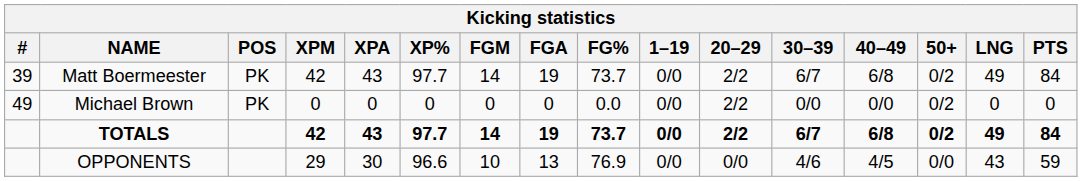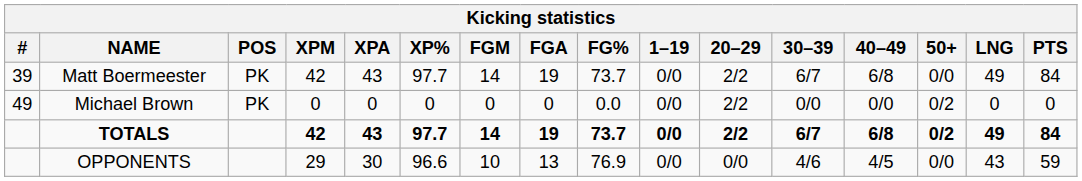 <table style="width:60%; text-align:center;" class="wikitable collapsible collapsed">
 <tr>
 <th colspan="16">Kicking statistics</th>
 </tr>
 <tr>
 <th>#</th>
 <th>NAME</th>
 <th>POS</th>
 <th>XPM</th>
 <th>XPA</th>
 <th>XP%</th>
 <th>FGM</th>
 <th>FGA</th>
 <th>FG%</th>
 <th>1–19</th>
 <th>20–29</th>
 <th>30–39</th>
 <th>40–49</th>
 <th>50+</th>
 <th>LNG</th>
 <th>PTS</th>
 </tr>
 <tr>
 <td>39</td>
 <td>Matt Boermeester</td>
 <td>PK</td>
 <td>42</td>
 <td>43</td>
 <td>97.7</td>
 <td>14</td>
 <td>19</td>
 <td>73.7</td>
 <td>0/0</td>
 <td>2/2</td>
 <td>6/7</td>
 <td>6/8</td>
-<td>0/2</td>
+<td>0/0</td>
 <td>49</td>
 <td>84</td>
 </tr>
 <tr>
 <td>49</td>
 <td>Michael Brown</td>
 <td>PK</td>
 <td>0</td>
 <td>0</td>
 <td>0</td>
 <td>0</td>
 <td>0</td>
 <td>0.0</td>
 <td>0/0</td>
 <td>2/2</td>
 <td>0/0</td>
 <td>0/0</td>
 <td>0/2</td>
 <td>0</td>
 <td>0</td>
 </tr>
 <tr>
 <td></td>
 <td><strong>TOTALS</strong></td>
 <td></td>
 <td><strong>42</strong></td>
 <td><strong>43</strong></td>
 <td><strong>97.7</strong></td>
 <td><strong>14</strong></td>
 <td><strong>19</strong></td>
 <td><strong>73.7</strong></td>
 <td><strong>0/0</strong></td>
 <td><strong>2/2</strong></td>
 <td><strong>6/7</strong></td>
 <td><strong>6/8</strong></td>
 <td><strong>0/2</strong></td>
 <td><strong>49</strong></td>
 <td><strong>84</strong></td>
 </tr>
 <tr>
 <td></td>
 <td>OPPONENTS</td>
 <td></td>
 <td>29</td>
 <td>30</td>
 <td>96.6</td>
 <td>10</td>
 <td>13</td>
 <td>76.9</td>
 <td>0/0</td>
 <td>0/0</td>
 <td>4/6</td>
 <td>4/5</td>
 <td>0/0</td>
 <td>43</td>
 <td>59</td>
 </tr>
 </table>
